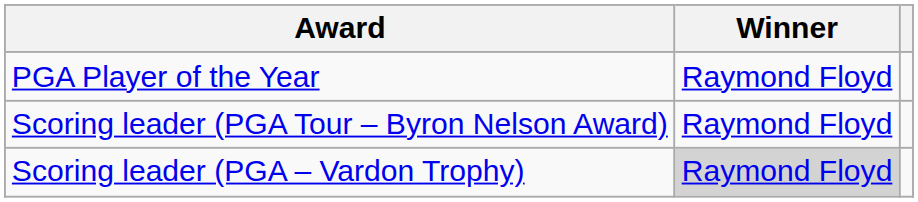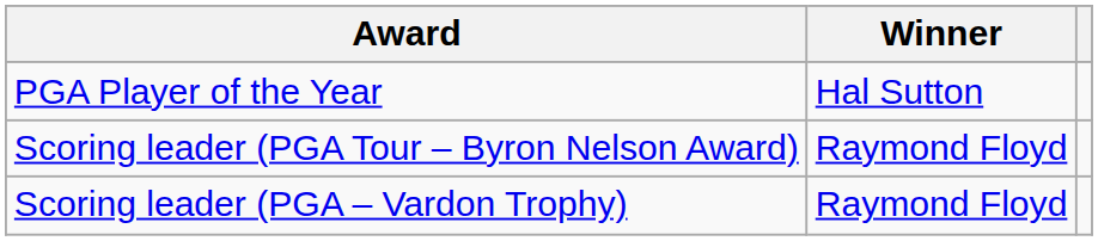 <table class="wikitable">
 <tr>
 <th>Award</th>
 <th>Winner</th>
 <th></th>
 </tr>
 <tr>
 <td><a href='#'>PGA Player of the Year</a></td>
-<td> <a href='#'>Raymond Floyd</a></td>
+<td> <a href='#'>Hal Sutton</a></td>
 <td></td>
 </tr>
 <tr>
 <td><a href='#'>Scoring leader (PGA Tour – Byron Nelson Award)</a></td>
 <td> <a href='#'>Raymond Floyd</a></td>
 <td></td>
 </tr>
 <tr>
 <td><a href='#'>Scoring leader (PGA – Vardon Trophy)</a></td>
-<td style="background: lightgrey;"> <a href='#'>Raymond Floyd</a></td>
+<td> <a href='#'>Raymond Floyd</a></td>
 <td></td>
 </tr>
 </table>
